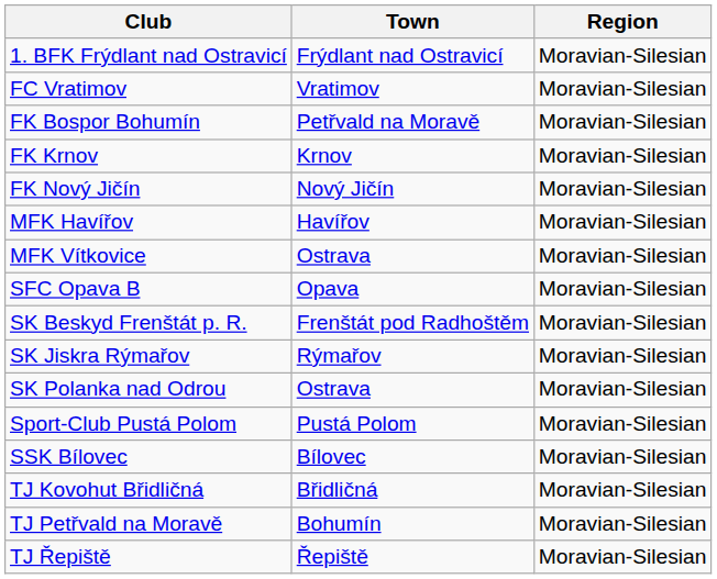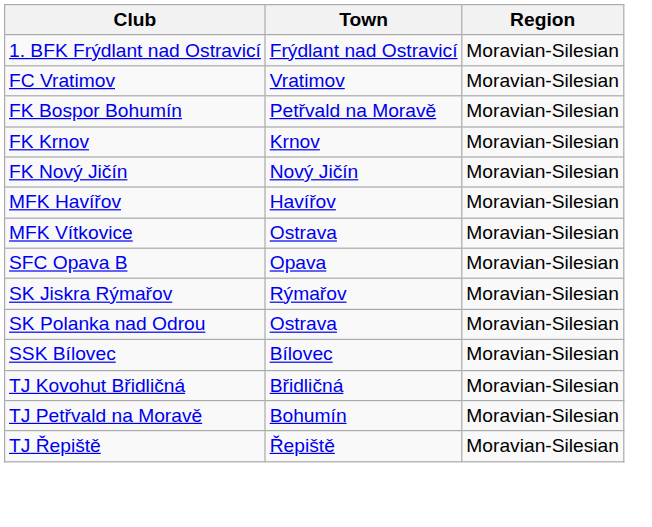 <table class="wikitable sortable">
 <tr>
 <th>Club</th>
 <th>Town</th>
 <th>Region</th>
 </tr>
 <tr>
 <td><a href='#'>1. BFK Frýdlant nad Ostravicí</a></td>
 <td><a href='#'>Frýdlant nad Ostravicí</a></td>
 <td>Moravian-Silesian</td>
 </tr>
 <tr>
 <td><a href='#'>FC Vratimov</a></td>
 <td><a href='#'>Vratimov</a></td>
 <td>Moravian-Silesian</td>
 </tr>
 <tr>
 <td><a href='#'>FK Bospor Bohumín</a></td>
 <td><a href='#'>Petřvald na Moravě</a></td>
 <td>Moravian-Silesian</td>
 </tr>
 <tr>
 <td><a href='#'>FK Krnov</a></td>
 <td><a href='#'>Krnov</a></td>
 <td>Moravian-Silesian</td>
 </tr>
 <tr>
 <td><a href='#'>FK Nový Jičín</a></td>
 <td><a href='#'>Nový Jičín</a></td>
 <td>Moravian-Silesian</td>
 </tr>
 <tr>
 <td><a href='#'>MFK Havířov</a></td>
 <td><a href='#'>Havířov</a></td>
 <td>Moravian-Silesian</td>
 </tr>
 <tr>
 <td><a href='#'>MFK Vítkovice</a></td>
 <td><a href='#'>Ostrava</a></td>
 <td>Moravian-Silesian</td>
 </tr>
 <tr>
 <td><a href='#'>SFC Opava B</a></td>
 <td><a href='#'>Opava</a></td>
 <td>Moravian-Silesian</td>
 </tr>
 <tr>
-<td><a href='#'>SK Beskyd Frenštát p. R.</a></td>
-<td><a href='#'>Frenštát pod Radhoštěm</a></td>
-<td>Moravian-Silesian</td>
-</tr>
-<tr>
 <td><a href='#'>SK Jiskra Rýmařov</a></td>
 <td><a href='#'>Rýmařov</a></td>
 <td>Moravian-Silesian</td>
 </tr>
 <tr>
 <td><a href='#'>SK Polanka nad Odrou</a></td>
 <td><a href='#'>Ostrava</a></td>
-<td>Moravian-Silesian</td>
-</tr>
-<tr>
-<td><a href='#'>Sport-Club Pustá Polom</a></td>
-<td><a href='#'>Pustá Polom</a></td>
 <td>Moravian-Silesian</td>
 </tr>
 <tr>
 <td><a href='#'>SSK Bílovec</a></td>
 <td><a href='#'>Bílovec</a></td>
 <td>Moravian-Silesian</td>
 </tr>
 <tr>
 <td><a href='#'>TJ Kovohut Břidličná</a></td>
 <td><a href='#'>Břidličná</a></td>
 <td>Moravian-Silesian</td>
 </tr>
 <tr>
 <td><a href='#'>TJ Petřvald na Moravě</a></td>
 <td><a href='#'>Bohumín</a></td>
 <td>Moravian-Silesian</td>
 </tr>
 <tr>
 <td><a href='#'>TJ Řepiště</a></td>
 <td><a href='#'>Řepiště</a></td>
 <td>Moravian-Silesian</td>
 </tr>
 </table>
